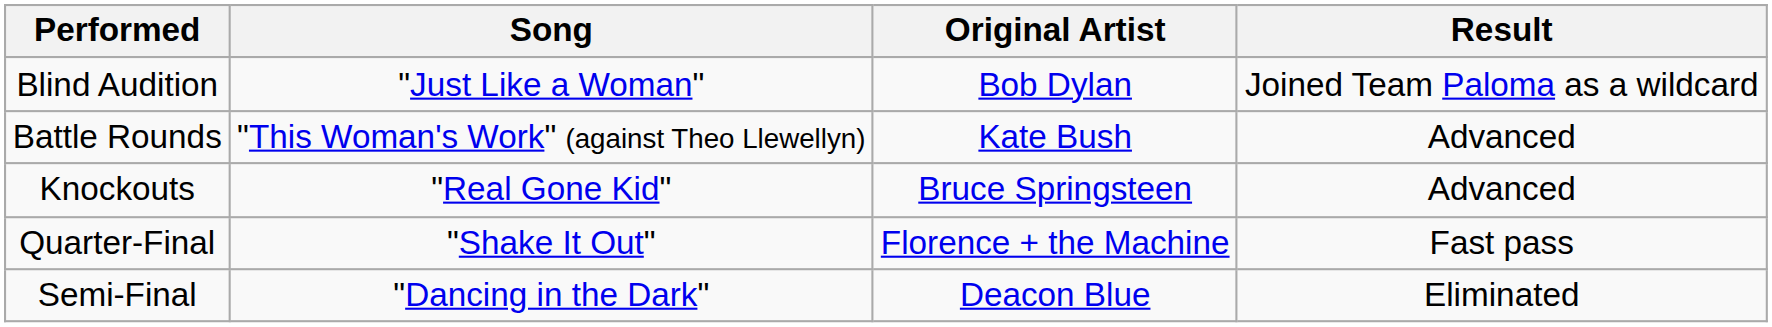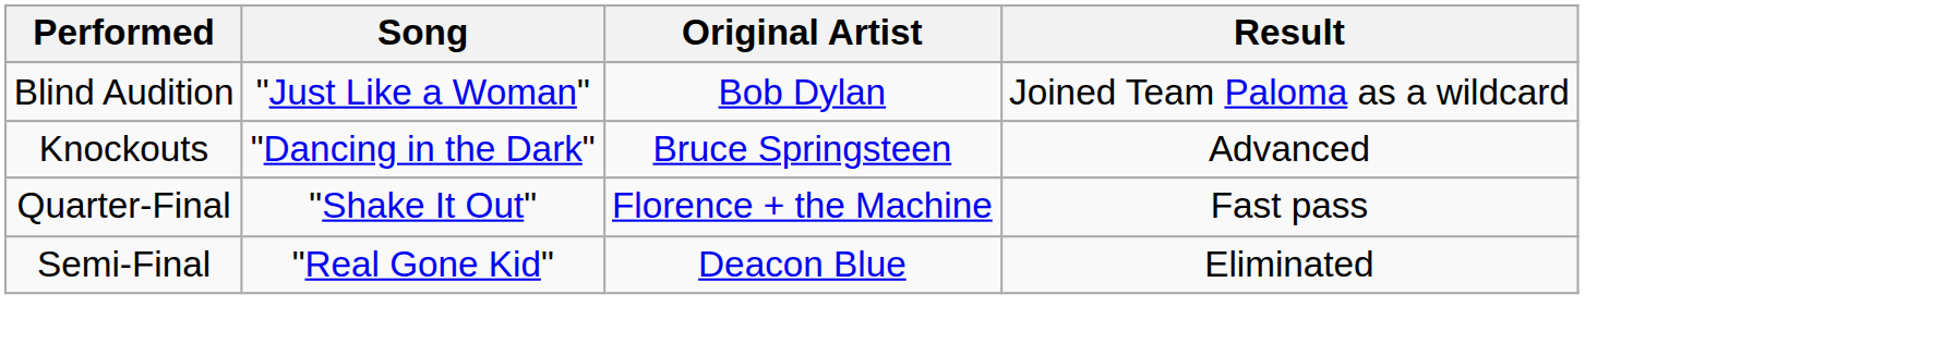 <table class="wikitable plainrowheaders" style="text-align:center;">
 <tr>
 <th scope="col">Performed</th>
 <th scope="col">Song</th>
 <th scope="col">Original Artist</th>
 <th scope="col">Result</th>
 </tr>
 <tr>
 <td>Blind Audition</td>
 <td>"<a href='#'>Just Like a Woman</a>"</td>
 <td><a href='#'>Bob Dylan</a></td>
 <td>Joined Team <a href='#'>Paloma</a> as a wildcard</td>
 </tr>
 <tr>
-<td>Battle Rounds</td>
-<td>"<a href='#'>This Woman's Work</a>" <small>(against Theo Llewellyn)</small></td>
-<td><a href='#'>Kate Bush</a></td>
-<td>Advanced</td>
-</tr>
-<tr>
 <td>Knockouts</td>
-<td>"<a href='#'>Real Gone Kid</a>"</td>
+<td>"<a href='#'>Dancing in the Dark</a>"</td>
 <td><a href='#'>Bruce Springsteen</a></td>
 <td>Advanced</td>
 </tr>
 <tr>
 <td>Quarter-Final</td>
 <td>"<a href='#'>Shake It Out</a>"</td>
 <td><a href='#'>Florence + the Machine</a></td>
 <td>Fast pass</td>
 </tr>
 <tr>
 <td>Semi-Final</td>
-<td>"<a href='#'>Dancing in the Dark</a>"</td>
+<td>"<a href='#'>Real Gone Kid</a>"</td>
 <td><a href='#'>Deacon Blue</a></td>
 <td>Eliminated</td>
 </tr>
 </table>
